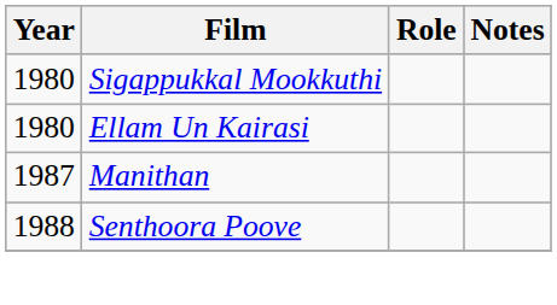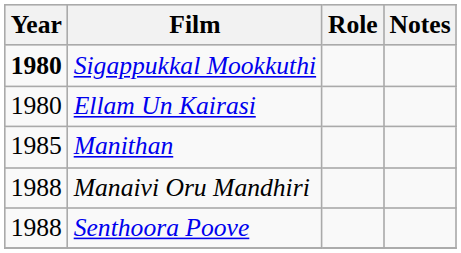 <table class="wikitable">
 <tr>
 <th>Year</th>
 <th>Film</th>
 <th>Role</th>
 <th>Notes</th>
 </tr>
 <tr>
-<td>1980</td>
+<td><strong>1980</strong></td>
 <td><em><a href='#'>Sigappukkal Mookkuthi</a></em></td>
 <td></td>
 <td></td>
 </tr>
 <tr>
 <td>1980</td>
 <td><em><a href='#'>Ellam Un Kairasi</a></em></td>
 <td></td>
 <td></td>
 </tr>
 <tr>
-<td>1987</td>
+<td>1985</td>
 <td><a href='#'><em>Manithan</em></a></td>
+<td></td>
+<td></td>
+</tr>
+<tr>
+<td>1988</td>
+<td><em>Manaivi Oru Mandhiri</em></td>
 <td></td>
 <td></td>
 </tr>
 <tr>
 <td>1988</td>
 <td><em><a href='#'>Senthoora Poove</a></em></td>
 <td></td>
 <td></td>
 </tr>
 <tr>
 </tr>
 </table>
